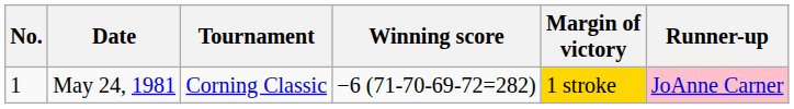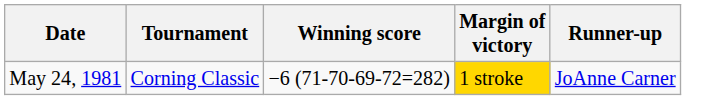 <table class="wikitable" style="font-size:95%;">
 <tr>
-<th>No.</th>
 <th>Date</th>
 <th>Tournament</th>
 <th>Winning score</th>
 <th>Margin of<br>victory</th>
 <th>Runner-up</th>
 </tr>
 <tr>
-<td>1</td>
 <td>May 24, <a href='#'>1981</a></td>
 <td><a href='#'>Corning Classic</a></td>
 <td>−6 (71-70-69-72=282)</td>
 <td style="background: gold;">1 stroke</td>
-<td style="background: pink;"> <a href='#'>JoAnne Carner</a></td>
+<td> <a href='#'>JoAnne Carner</a></td>
 </tr>
 </table>
